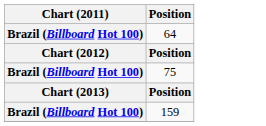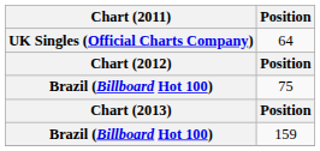 <table class="wikitable sortable plainrowheaders">
 <tr>
 <th scope="col">Chart (2011)</th>
 <th scope="col">Position</th>
 </tr>
 <tr>
-<th scope="row">Brazil (<em><a href='#'>Billboard</a></em> <a href='#'>Hot 100</a>)</th>
+<th scope="row">UK Singles (<a href='#'>Official Charts Company</a>)</th>
 <td style="text-align:center;">64</td>
 </tr>
 <tr>
 <th scope="col">Chart (2012)</th>
 <th scope="col">Position</th>
 </tr>
 <tr>
 <th scope="row">Brazil (<em><a href='#'>Billboard</a></em> <a href='#'>Hot 100</a>)</th>
 <td style="text-align:center;">75</td>
 </tr>
 <tr>
 <th scope="col">Chart (2013)</th>
 <th scope="col">Position</th>
 </tr>
 <tr>
 <th scope="row">Brazil (<em><a href='#'>Billboard</a></em> <a href='#'>Hot 100</a>)</th>
 <td style="text-align:center;">159</td>
 </tr>
 <tr>
 </tr>
 </table>
